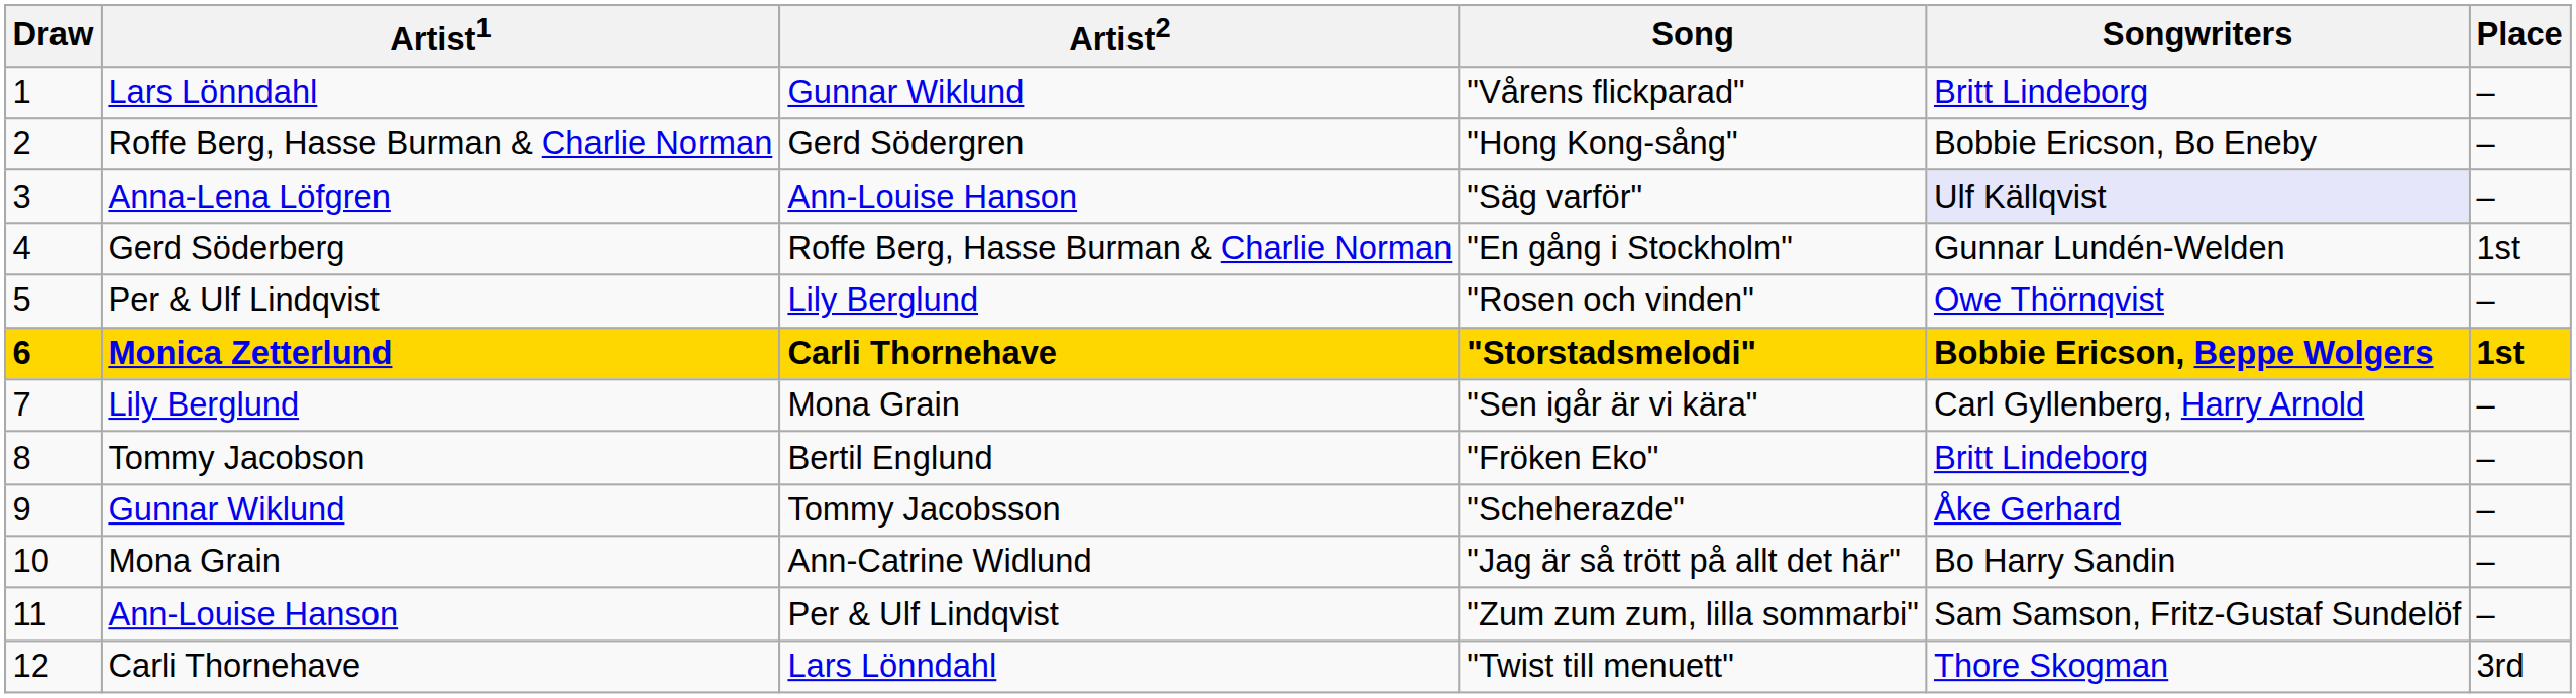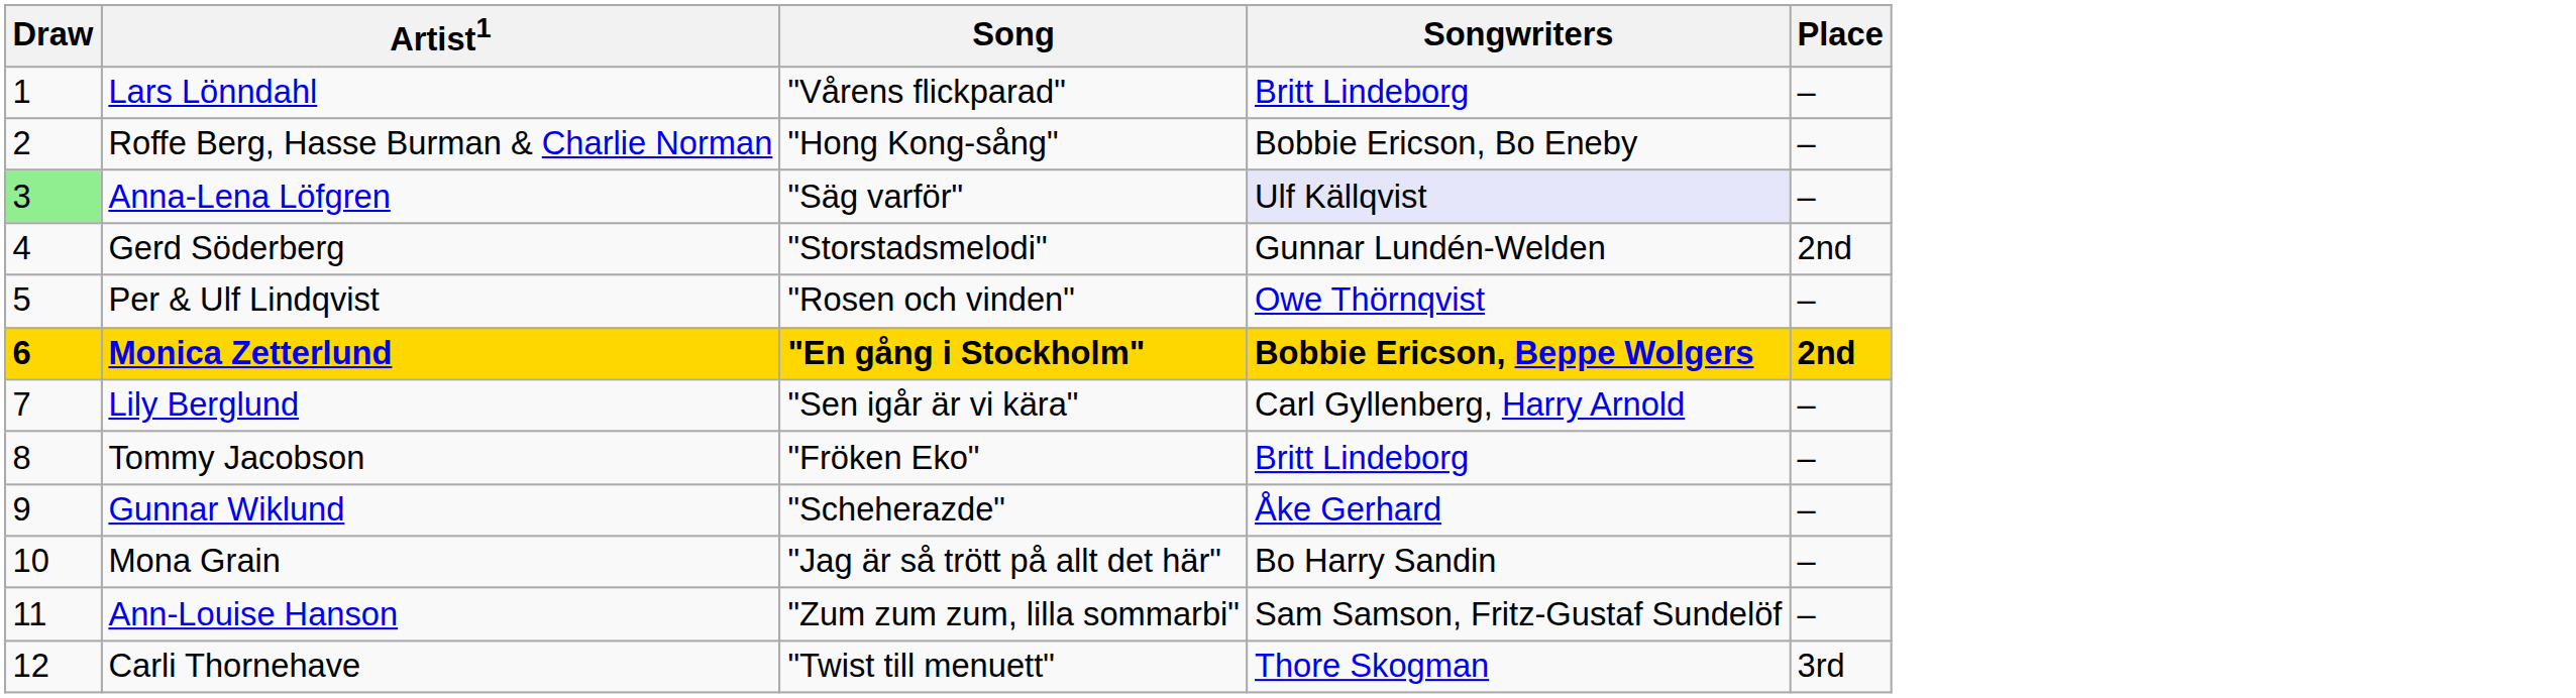 <table class="sortable wikitable">
 <tr>
 <th>Draw</th>
 <th>Artist<sup>1</sup></th>
-<th>Artist<sup>2</sup></th>
 <th>Song</th>
 <th>Songwriters</th>
 <th>Place</th>
 </tr>
 <tr --->
 <td>1</td>
 <td><a href='#'>Lars Lönndahl</a></td>
-<td><a href='#'>Gunnar Wiklund</a></td>
 <td>"Vårens flickparad"</td>
 <td><a href='#'>Britt Lindeborg</a></td>
 <td>–</td>
 </tr>
 <tr --->
 <td>2</td>
 <td>Roffe Berg, Hasse Burman & <a href='#'>Charlie Norman</a></td>
-<td>Gerd Södergren</td>
 <td>"Hong Kong-sång"</td>
 <td>Bobbie Ericson, Bo Eneby</td>
 <td>–</td>
 </tr>
 <tr --->
-<td>3</td>
+<td style="background: lightgreen;">3</td>
 <td><a href='#'>Anna-Lena Löfgren</a></td>
-<td><a href='#'>Ann-Louise Hanson</a></td>
 <td>"Säg varför"</td>
 <td style="background: lavender;">Ulf Källqvist</td>
 <td>–</td>
 </tr>
 <tr --->
 <td>4</td>
 <td>Gerd Söderberg</td>
-<td>Roffe Berg, Hasse Burman & <a href='#'>Charlie Norman</a></td>
-<td>"En gång i Stockholm"</td>
+<td>"Storstadsmelodi"</td>
 <td>Gunnar Lundén-Welden</td>
-<td>1st</td>
+<td>2nd</td>
 </tr>
 <tr --->
 <td>5</td>
 <td>Per & Ulf Lindqvist</td>
-<td><a href='#'>Lily Berglund</a></td>
 <td>"Rosen och vinden"</td>
 <td><a href='#'>Owe Thörnqvist</a></td>
 <td>–</td>
 </tr>
 <tr style="font-weight:bold;background:gold;">
 <td>6</td>
 <td><a href='#'>Monica Zetterlund</a></td>
-<td>Carli Thornehave</td>
-<td>"Storstadsmelodi"</td>
+<td>"En gång i Stockholm"</td>
 <td>Bobbie Ericson, <a href='#'>Beppe Wolgers</a></td>
-<td>1st</td>
+<td>2nd</td>
 </tr>
 <tr --->
 <td>7</td>
 <td><a href='#'>Lily Berglund</a></td>
-<td>Mona Grain</td>
 <td>"Sen igår är vi kära"</td>
 <td>Carl Gyllenberg, <a href='#'>Harry Arnold</a></td>
 <td>–</td>
 </tr>
 <tr --->
 <td>8</td>
 <td>Tommy Jacobson</td>
-<td>Bertil Englund</td>
 <td>"Fröken Eko"</td>
 <td><a href='#'>Britt Lindeborg</a></td>
 <td>–</td>
 </tr>
 <tr --->
 <td>9</td>
 <td><a href='#'>Gunnar Wiklund</a></td>
-<td>Tommy Jacobsson</td>
 <td>"Scheherazde"</td>
 <td><a href='#'>Åke Gerhard</a></td>
 <td>–</td>
 </tr>
 <tr --->
 <td>10</td>
 <td>Mona Grain</td>
-<td>Ann-Catrine Widlund</td>
 <td>"Jag är så trött på allt det här"</td>
 <td>Bo Harry Sandin</td>
 <td>–</td>
 </tr>
 <tr --->
 <td>11</td>
 <td><a href='#'>Ann-Louise Hanson</a></td>
-<td>Per & Ulf Lindqvist</td>
 <td>"Zum zum zum, lilla sommarbi"</td>
 <td>Sam Samson, Fritz-Gustaf Sundelöf</td>
 <td>–</td>
 </tr>
 <tr --->
 <td>12</td>
 <td>Carli Thornehave</td>
-<td><a href='#'>Lars Lönndahl</a></td>
 <td>"Twist till menuett"</td>
 <td><a href='#'>Thore Skogman</a></td>
 <td>3rd</td>
 </tr>
 </table>
